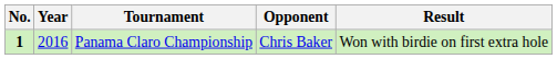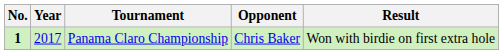 <table class="wikitable" style="font-size:95%;">
 <tr>
 <th>No.</th>
 <th>Year</th>
 <th>Tournament</th>
 <th>Opponent</th>
 <th>Result</th>
 </tr>
 <tr style="background:#D0F0C0;">
 <td align=center><strong>1</strong></td>
-<td><a href='#'>2016</a></td>
+<td><a href='#'>2017</a></td>
 <td><a href='#'>Panama Claro Championship</a></td>
 <td> <a href='#'>Chris Baker</a></td>
 <td>Won with birdie on first extra hole</td>
 </tr>
 </table>
